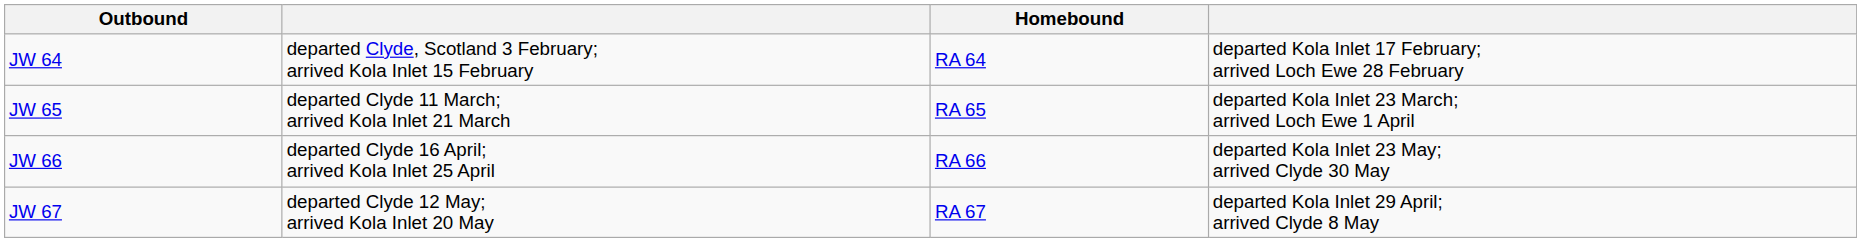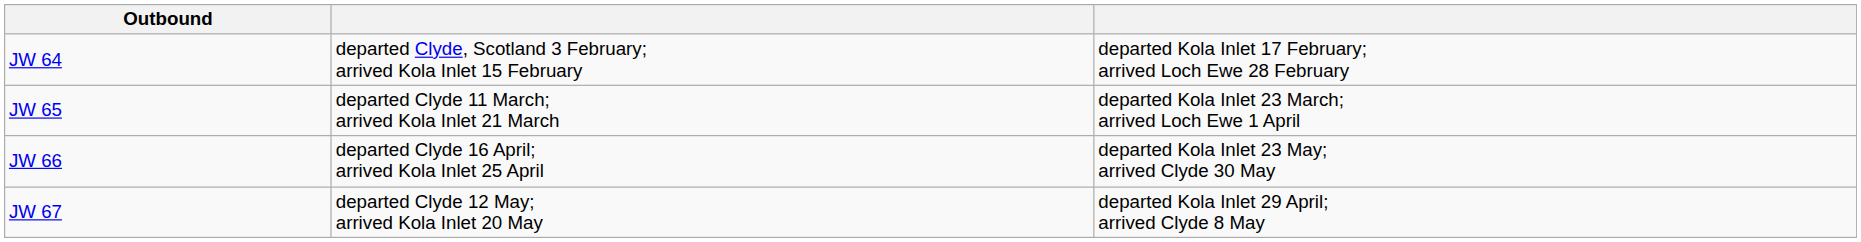 <table class="wikitable" width="100%">
 <tr>
 <th width="15%"><strong>Outbound</strong></th>
 <th width="35%"></th>
-<th width="15%"><strong>Homebound</strong></th>
 <th width="35%"></th>
 </tr>
 <tr>
 <td><a href='#'>JW 64</a></td>
 <td>departed <a href='#'>Clyde</a>, Scotland 3 February;<br>arrived Kola Inlet 15 February</td>
-<td><a href='#'>RA 64</a></td>
 <td>departed Kola Inlet 17 February;<br>arrived Loch Ewe 28 February</td>
 </tr>
 <tr>
 <td><a href='#'>JW 65</a></td>
 <td>departed Clyde 11 March;<br>arrived Kola Inlet 21 March</td>
-<td><a href='#'>RA 65</a></td>
 <td>departed Kola Inlet 23 March;<br>arrived Loch Ewe 1 April</td>
 </tr>
 <tr>
 <td><a href='#'>JW 66</a></td>
 <td>departed Clyde 16 April;<br>arrived Kola Inlet 25 April</td>
-<td><a href='#'>RA 66</a></td>
 <td>departed Kola Inlet 23 May;<br>arrived Clyde 30 May</td>
 </tr>
 <tr>
 <td><a href='#'>JW 67</a></td>
 <td>departed Clyde 12 May;<br>arrived Kola Inlet 20 May</td>
-<td><a href='#'>RA 67</a></td>
 <td>departed Kola Inlet 29 April;<br>arrived Clyde 8 May</td>
 </tr>
 </table>
